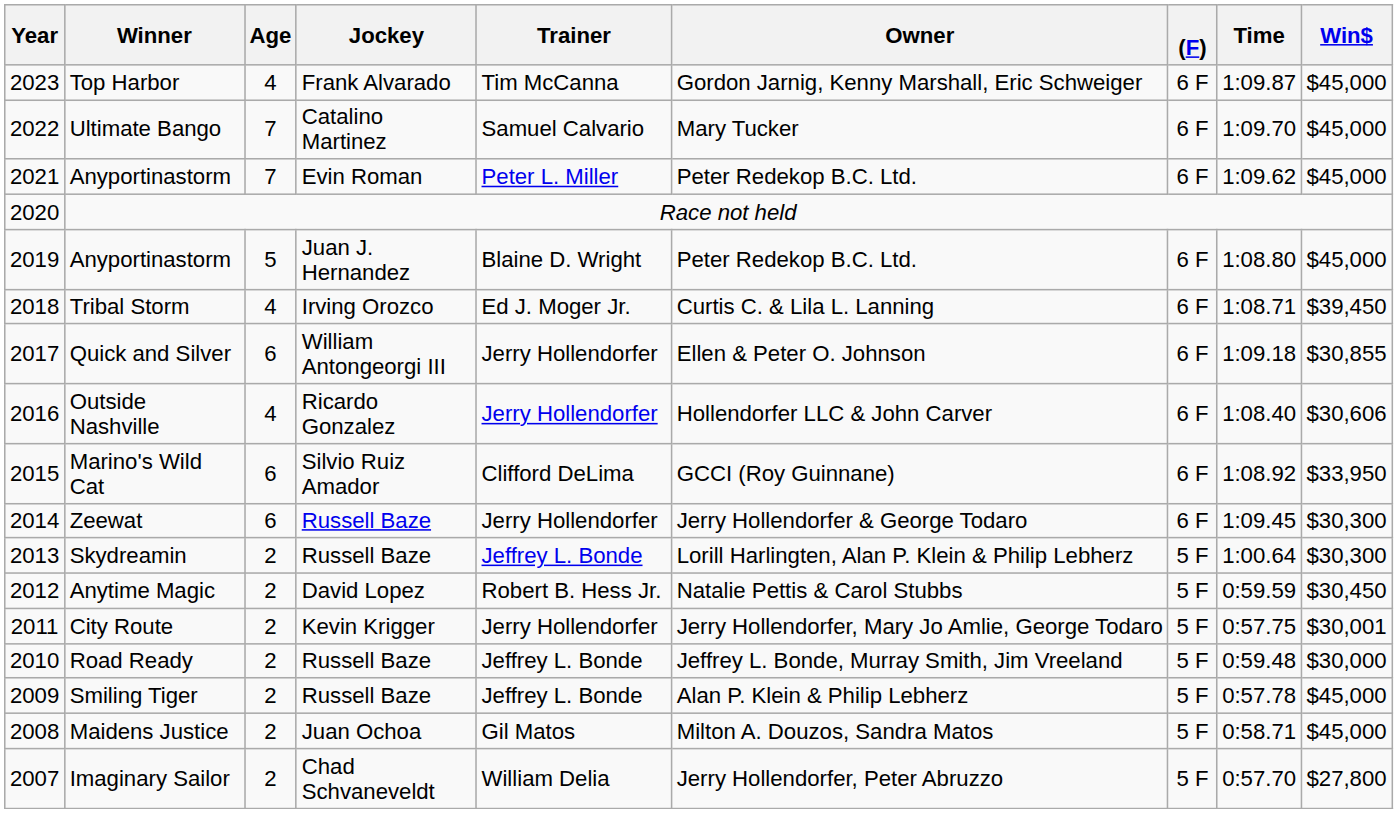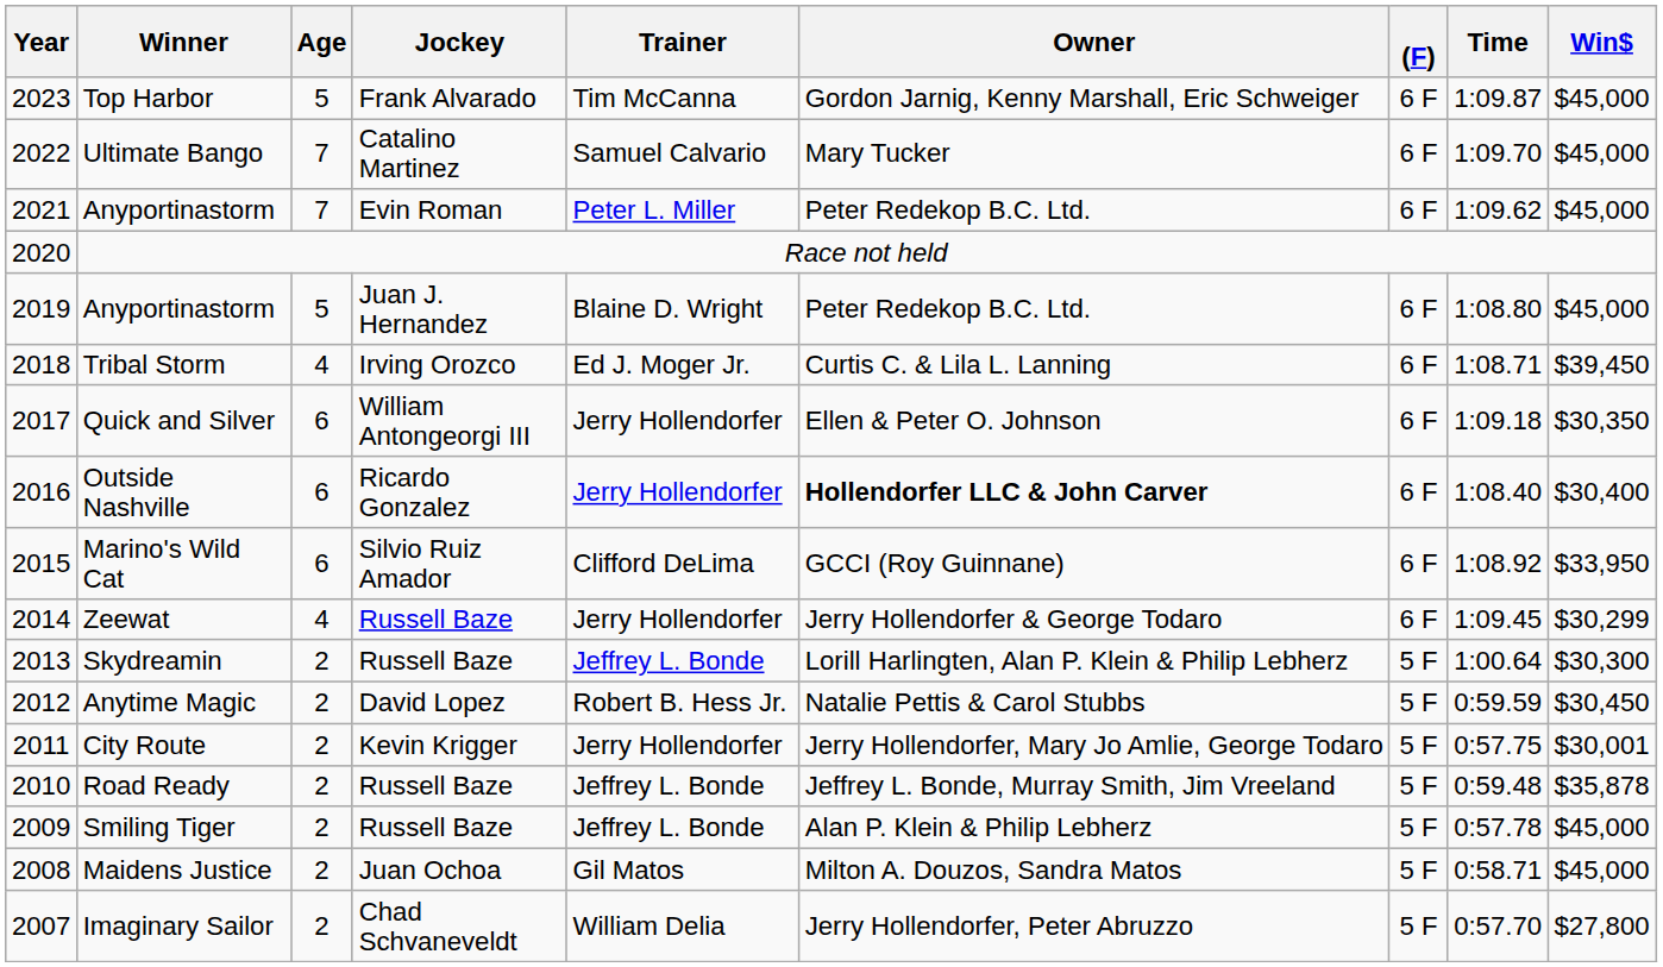 <table class="wikitable sortable" style="font-size:90%">
 <tr>
 <th style="width:30px">Year</th>
 <th style="width:110px">Winner</th>
 <th style="width:20px">Age</th>
 <th style="width:110px">Jockey</th>
 <th style="width:120px">Trainer</th>
 <th>Owner<br></th>
 <th style="width:25px"><br> <span>(<a href='#'>F</a>)</span></th>
 <th style="width:25px">Time</th>
 <th style="width:35px"><a href='#'>Win$</a></th>
 </tr>
 <tr>
 <td align=center>2023</td>
 <td>Top Harbor</td>
-<td align=center>4</td>
+<td align=center>5</td>
 <td>Frank Alvarado</td>
 <td>Tim McCanna</td>
 <td>Gordon Jarnig, Kenny Marshall, Eric Schweiger</td>
 <td align=center>6 F</td>
 <td>1:09.87</td>
 <td>$45,000</td>
 </tr>
 <tr>
 <td align=center>2022</td>
 <td>Ultimate Bango</td>
 <td align=center>7</td>
 <td>Catalino Martinez</td>
 <td>Samuel Calvario</td>
 <td>Mary Tucker</td>
 <td align=center>6 F</td>
 <td>1:09.70</td>
 <td>$45,000</td>
 </tr>
 <tr>
 <td align=center>2021</td>
 <td>Anyportinastorm</td>
 <td align=center>7</td>
 <td>Evin Roman</td>
 <td><a href='#'>Peter L. Miller</a></td>
 <td>Peter Redekop B.C. Ltd.</td>
 <td align=center>6 F</td>
 <td>1:09.62</td>
 <td>$45,000</td>
 </tr>
 <tr>
 <td align=center>2020</td>
 <td align=center  colspan=8><em>Race not held</em></td>
 </tr>
 <tr>
 <td align=center>2019</td>
 <td>Anyportinastorm</td>
 <td align=center>5</td>
 <td>Juan J. Hernandez</td>
 <td>Blaine D. Wright</td>
 <td>Peter Redekop B.C. Ltd.</td>
 <td align=center>6 F</td>
 <td>1:08.80</td>
 <td>$45,000</td>
 </tr>
 <tr>
 <td align=center>2018</td>
 <td>Tribal Storm</td>
 <td align=center>4</td>
 <td>Irving Orozco</td>
 <td>Ed J. Moger Jr.</td>
 <td>Curtis C. & Lila L. Lanning</td>
 <td align=center>6 F</td>
 <td>1:08.71</td>
 <td>$39,450</td>
 </tr>
 <tr>
 <td align=center>2017</td>
 <td>Quick and Silver</td>
 <td align=center>6</td>
 <td>William Antongeorgi III</td>
 <td>Jerry Hollendorfer</td>
 <td>Ellen & Peter O. Johnson</td>
 <td align=center>6 F</td>
 <td>1:09.18</td>
-<td>$30,855</td>
+<td>$30,350</td>
 </tr>
 <tr>
 <td align=center>2016</td>
 <td>Outside Nashville</td>
-<td align=center>4</td>
+<td align=center>6</td>
 <td>Ricardo Gonzalez</td>
 <td><a href='#'>Jerry Hollendorfer</a></td>
-<td>Hollendorfer LLC & John Carver</td>
+<td><strong>Hollendorfer LLC & John Carver</strong></td>
 <td align=center>6 F</td>
 <td>1:08.40</td>
-<td>$30,606</td>
+<td>$30,400</td>
 </tr>
 <tr>
 <td align=center>2015</td>
 <td>Marino's Wild Cat</td>
 <td align=center>6</td>
 <td>Silvio Ruiz Amador</td>
 <td>Clifford DeLima</td>
 <td>GCCI (Roy Guinnane)</td>
 <td align=center>6 F</td>
 <td>1:08.92</td>
 <td>$33,950</td>
 </tr>
 <tr>
 <td align=center>2014</td>
 <td>Zeewat</td>
-<td align=center>6</td>
+<td align=center>4</td>
 <td><a href='#'>Russell Baze</a></td>
 <td>Jerry Hollendorfer</td>
 <td>Jerry Hollendorfer & George Todaro</td>
 <td align=center>6 F</td>
 <td>1:09.45</td>
-<td>$30,300</td>
+<td>$30,299</td>
 </tr>
 <tr>
 <td align=center>2013</td>
 <td>Skydreamin</td>
 <td align=center>2</td>
 <td>Russell Baze</td>
 <td><a href='#'>Jeffrey L. Bonde</a></td>
 <td>Lorill Harlingten, Alan P. Klein &  Philip Lebherz</td>
 <td align=center>5 F</td>
 <td>1:00.64</td>
 <td>$30,300</td>
 </tr>
 <tr>
 <td align=center>2012</td>
 <td>Anytime Magic</td>
 <td align=center>2</td>
 <td>David Lopez</td>
 <td>Robert B. Hess Jr.</td>
 <td>Natalie Pettis & Carol Stubbs</td>
 <td align=center>5 F</td>
 <td>0:59.59</td>
 <td>$30,450</td>
 </tr>
 <tr>
 <td align=center>2011</td>
 <td>City Route</td>
 <td align=center>2</td>
 <td>Kevin Krigger</td>
 <td>Jerry Hollendorfer</td>
 <td>Jerry Hollendorfer, Mary Jo Amlie, George Todaro</td>
 <td align=center>5 F</td>
 <td>0:57.75</td>
 <td>$30,001</td>
 </tr>
 <tr>
 <td align=center>2010</td>
 <td>Road Ready</td>
 <td align=center>2</td>
 <td>Russell Baze</td>
 <td>Jeffrey L. Bonde</td>
 <td>Jeffrey L. Bonde, Murray Smith, Jim Vreeland</td>
 <td align=center>5 F</td>
 <td>0:59.48</td>
-<td>$30,000</td>
+<td>$35,878</td>
 </tr>
 <tr>
 <td align=center>2009</td>
 <td>Smiling Tiger</td>
 <td align=center>2</td>
 <td>Russell Baze</td>
 <td>Jeffrey L. Bonde</td>
 <td>Alan P. Klein &  Philip Lebherz</td>
 <td align=center>5 F</td>
 <td>0:57.78</td>
 <td>$45,000</td>
 </tr>
 <tr>
 <td align=center>2008</td>
 <td>Maidens Justice</td>
 <td align=center>2</td>
 <td>Juan Ochoa</td>
 <td>Gil Matos</td>
 <td>Milton A. Douzos, Sandra Matos</td>
 <td align=center>5 F</td>
 <td>0:58.71</td>
 <td>$45,000</td>
 </tr>
 <tr>
 <td align=center>2007</td>
 <td>Imaginary Sailor</td>
 <td align=center>2</td>
 <td>Chad Schvaneveldt</td>
 <td>William Delia</td>
 <td>Jerry Hollendorfer, Peter Abruzzo</td>
 <td align=center>5 F</td>
 <td>0:57.70</td>
 <td>$27,800</td>
 </tr>
 <tr>
 </tr>
 </table>
